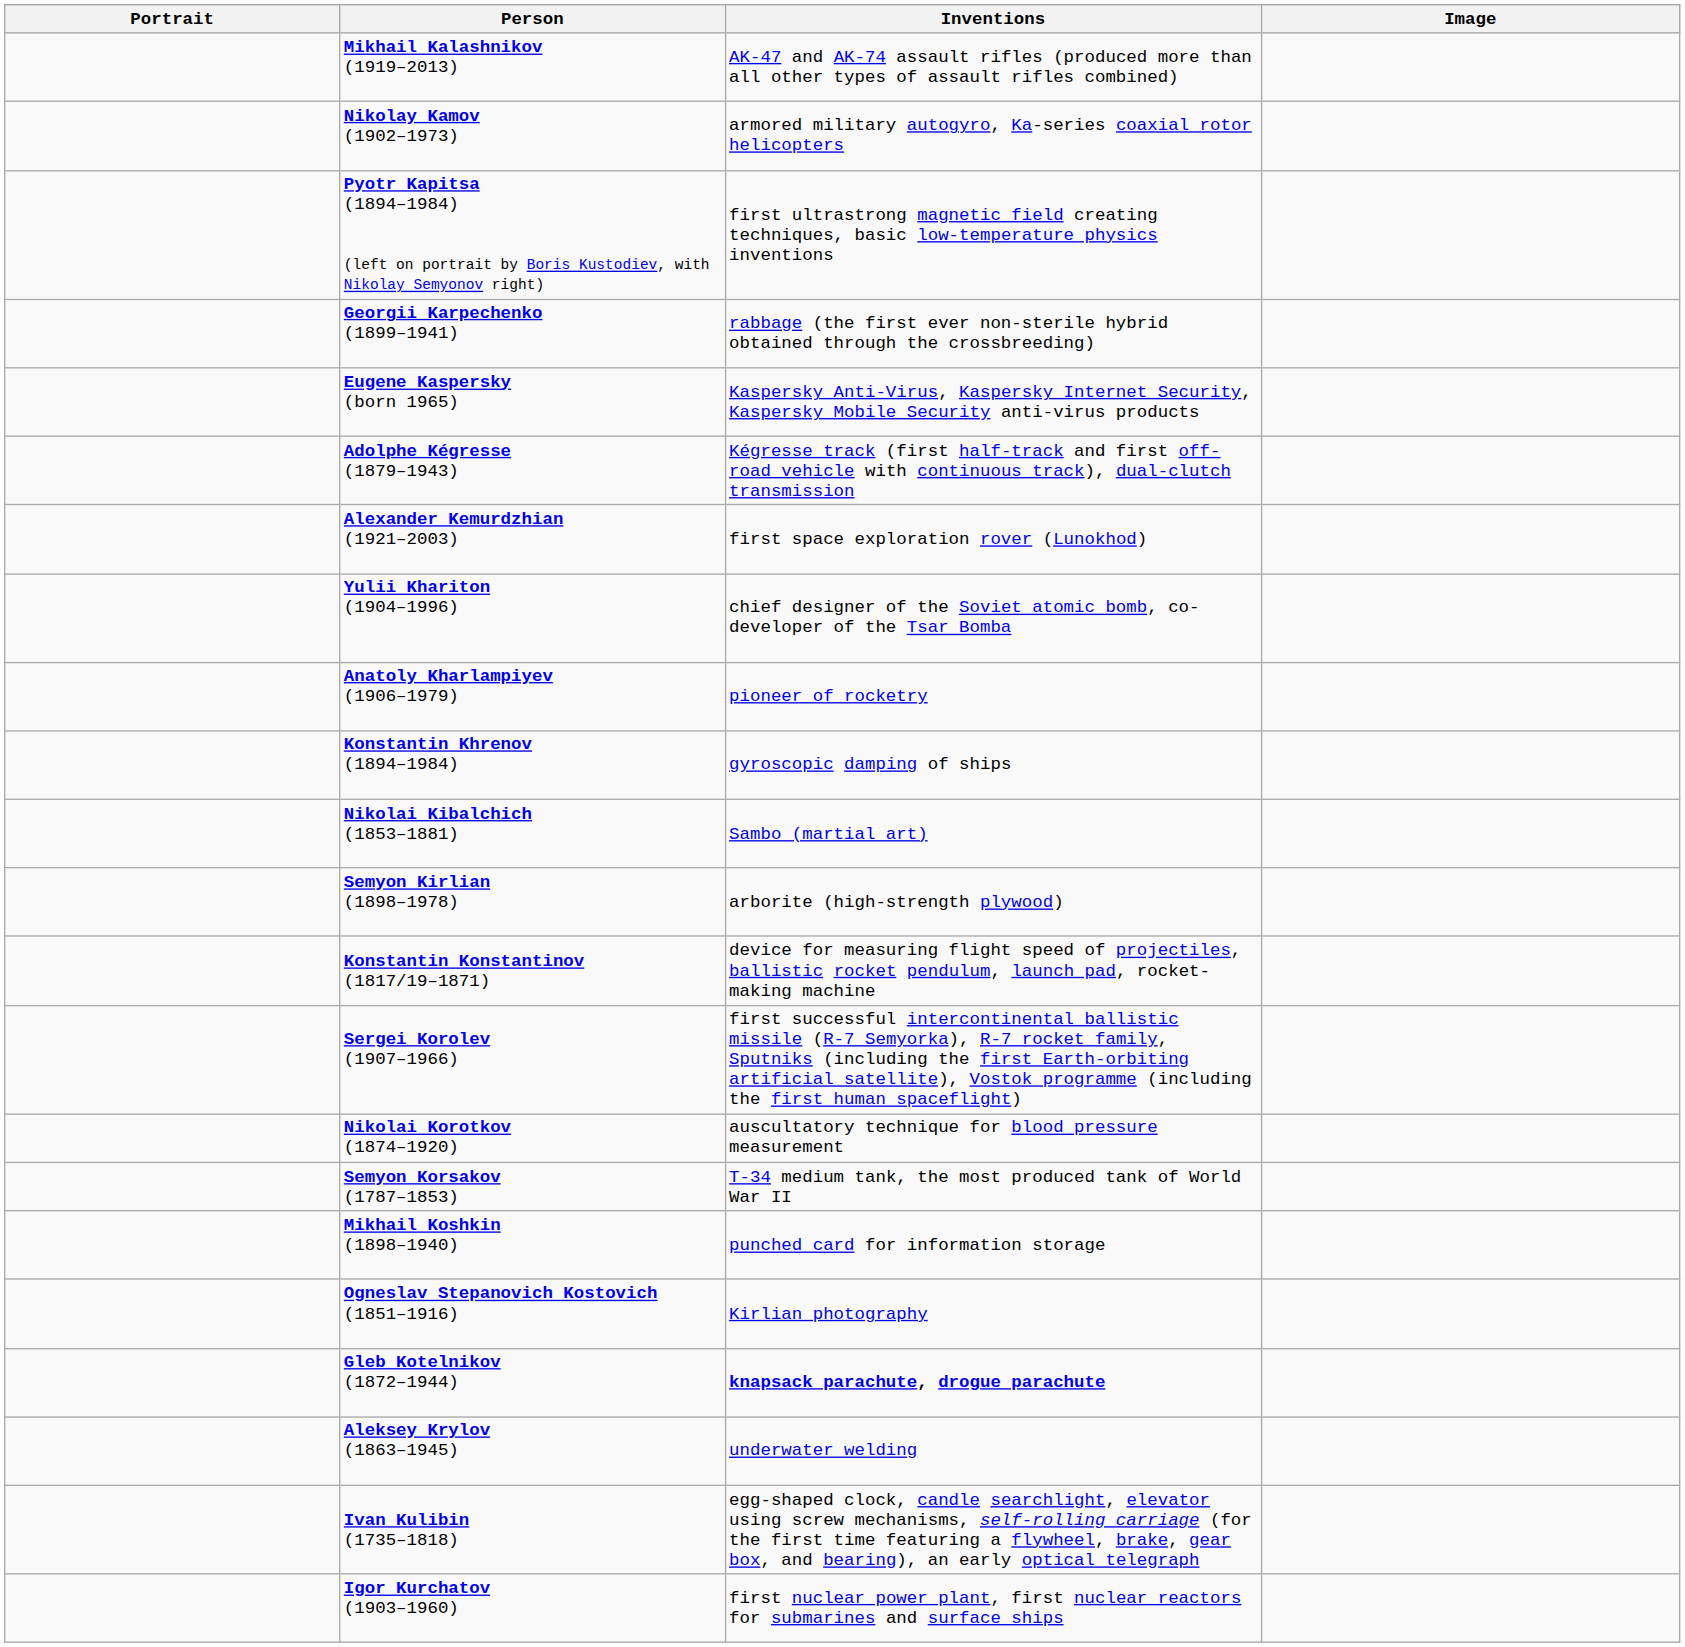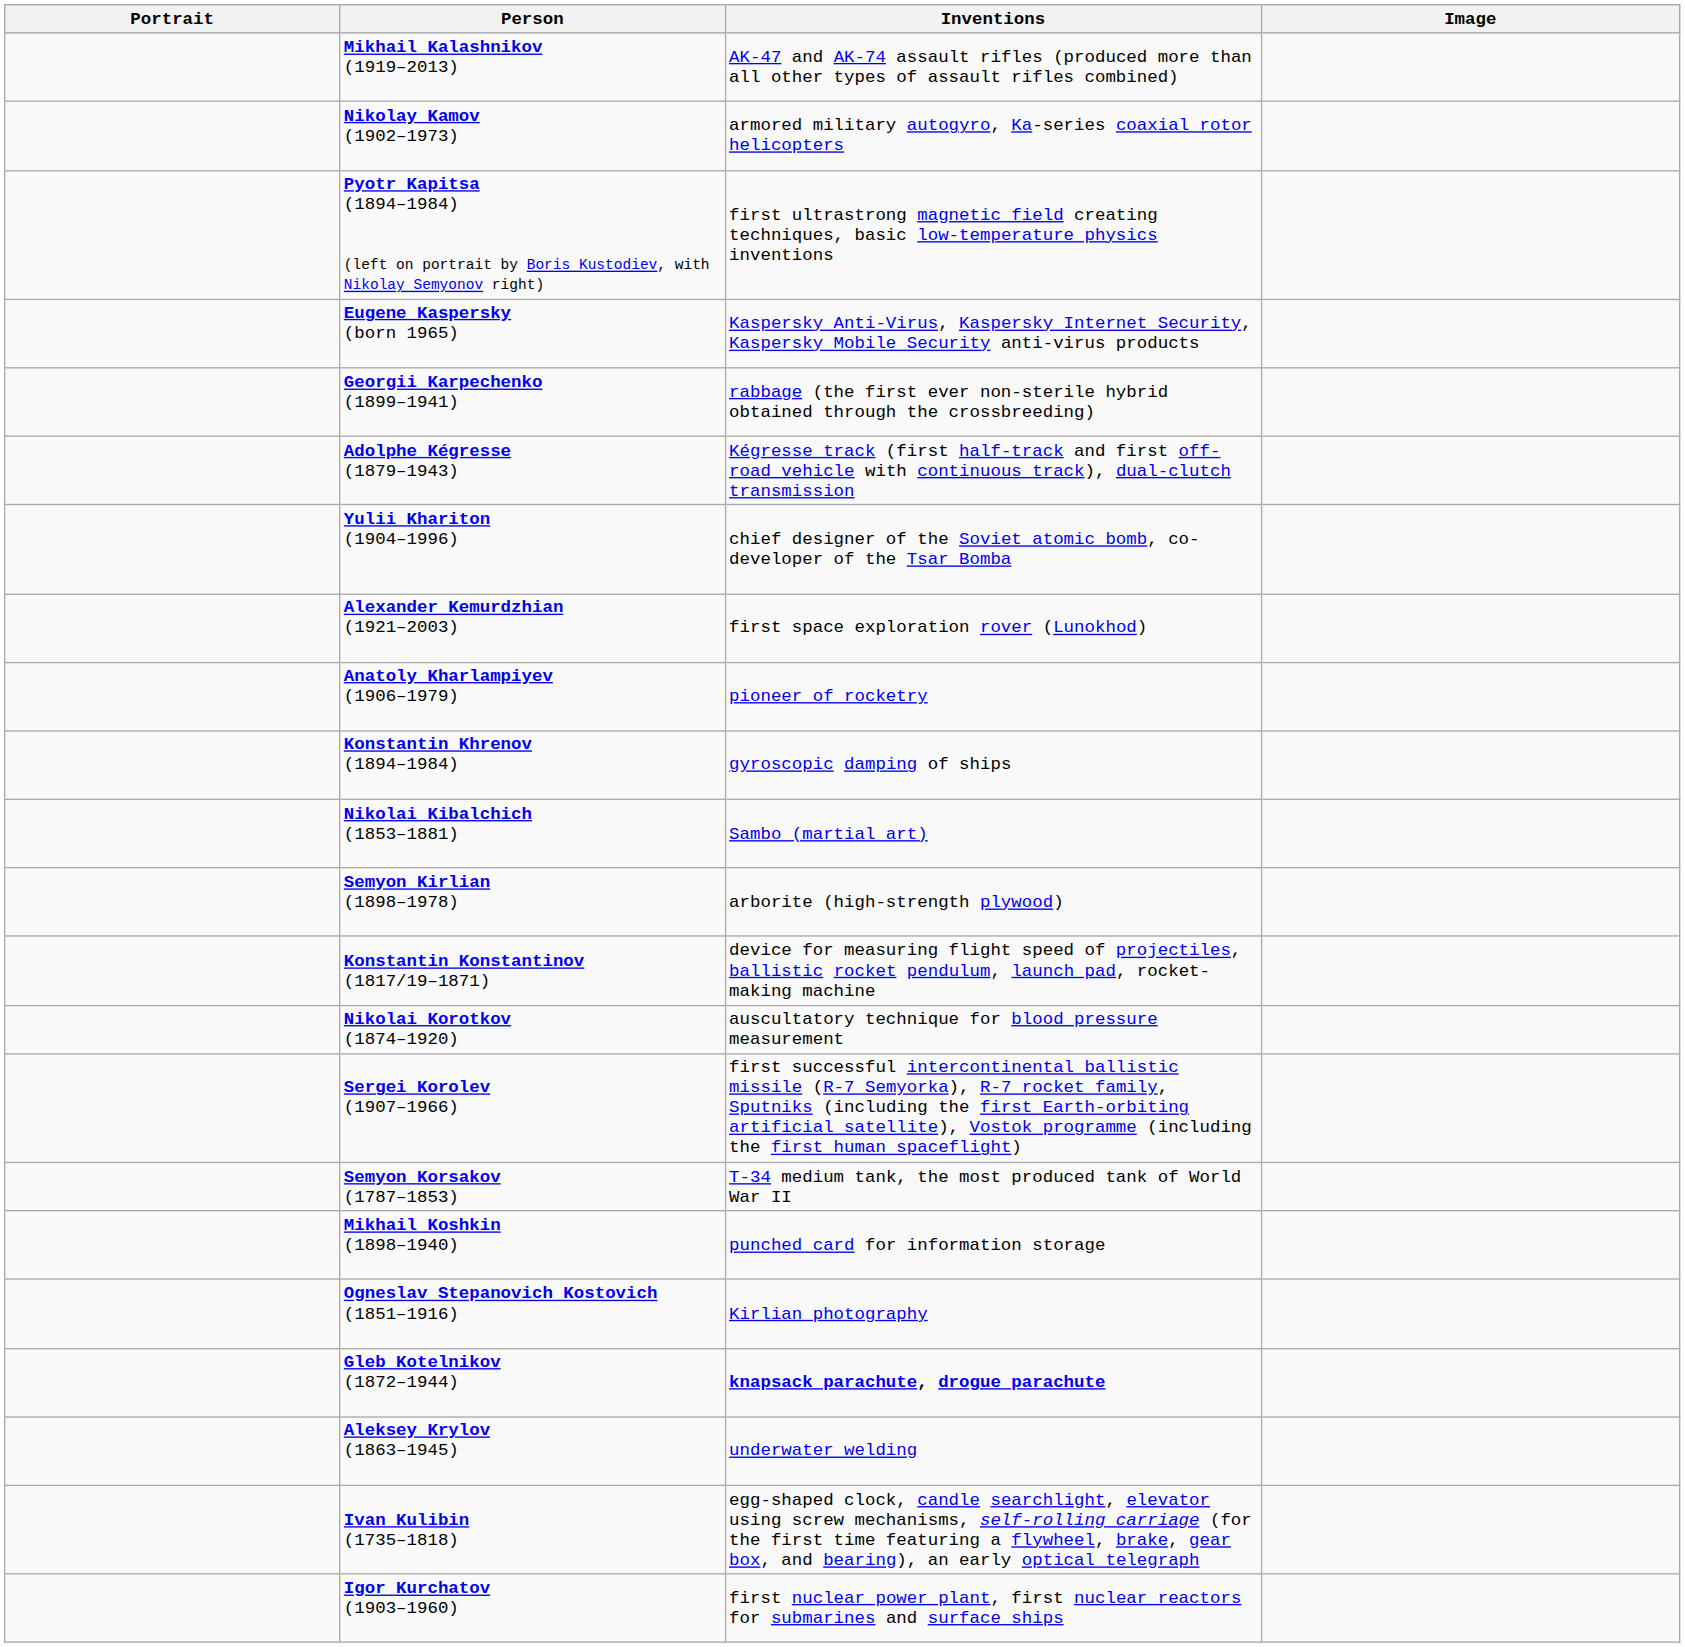 <table class="wikitable">
 <tr style="background:#ccc;">
 <th width=20%>Portrait</th>
 <th width=23%>Person</th>
 <th width=32%>Inventions</th>
 <th width=25%>Image</th>
 </tr>
 <tr>
 <td align=center></td>
 <td><strong><a href='#'>Mikhail Kalashnikov</a></strong><br> (1919–2013)<br><br></td>
 <td><a href='#'>AK-47</a> and <a href='#'>AK-74</a> assault rifles (produced more than all other types of assault rifles combined)</td>
 <td align=center></td>
 </tr>
 <tr>
 <td align=center></td>
 <td><strong><a href='#'>Nikolay Kamov</a></strong><br> (1902–1973)<br> <br></td>
 <td>armored military <a href='#'>autogyro</a>, <a href='#'>Ka</a>-series <a href='#'>coaxial rotor</a> <a href='#'>helicopters</a></td>
 <td align=center></td>
 </tr>
 <tr>
 <td align=center></td>
 <td><strong><a href='#'>Pyotr Kapitsa</a></strong><br> (1894–1984)<br> <br><br><small>(left on portrait by <a href='#'>Boris Kustodiev</a>, with <a href='#'>Nikolay Semyonov</a> right)</small></td>
 <td>first ultrastrong <a href='#'>magnetic field</a> creating techniques, basic <a href='#'>low-temperature physics</a> inventions</td>
 <td align=center></td>
 </tr>
 <tr>
 <td align=center></td>
+<td><strong><a href='#'>Eugene Kaspersky</a></strong><br> (born 1965)<br> <br></td>
+<td><a href='#'>Kaspersky Anti-Virus</a>, <a href='#'>Kaspersky Internet Security</a>, <a href='#'>Kaspersky Mobile Security</a> anti-virus products</td>
+<td align=center></td>
+</tr>
+<tr>
+<td align=center></td>
 <td><strong><a href='#'>Georgii Karpechenko</a></strong><br> (1899–1941)<br> <br></td>
 <td><a href='#'>rabbage</a> (the first ever non-sterile hybrid obtained through the crossbreeding)</td>
 <td align=center> </td>
-</tr>
-<tr>
-<td align=center></td>
-<td><strong><a href='#'>Eugene Kaspersky</a></strong><br> (born 1965)<br> <br></td>
-<td><a href='#'>Kaspersky Anti-Virus</a>, <a href='#'>Kaspersky Internet Security</a>, <a href='#'>Kaspersky Mobile Security</a> anti-virus products</td>
-<td align=center></td>
 </tr>
 <tr>
 <td align=center></td>
 <td><strong><a href='#'>Adolphe Kégresse</a></strong><br> (1879–1943)<br> <br> </td>
 <td><a href='#'>Kégresse track</a> (first <a href='#'>half-track</a> and first <a href='#'>off-road vehicle</a> with <a href='#'>continuous track</a>), <a href='#'>dual-clutch transmission</a></td>
 <td align=center></td>
 </tr>
 <tr>
 <td align=center></td>
-<td><strong><a href='#'>Alexander Kemurdzhian</a></strong><br> (1921–2003)<br><br></td>
-<td>first space exploration <a href='#'>rover</a> (<a href='#'>Lunokhod</a>)</td>
+<td><strong><a href='#'>Yulii Khariton</a></strong><br> (1904–1996)<br> <br><br></td>
+<td>chief designer of the <a href='#'>Soviet atomic bomb</a>, co-developer of the <a href='#'>Tsar Bomba</a></td>
 <td align=center></td>
 </tr>
 <tr>
 <td align=center></td>
-<td><strong><a href='#'>Yulii Khariton</a></strong><br> (1904–1996)<br> <br><br></td>
-<td>chief designer of the <a href='#'>Soviet atomic bomb</a>, co-developer of the <a href='#'>Tsar Bomba</a></td>
+<td><strong><a href='#'>Alexander Kemurdzhian</a></strong><br> (1921–2003)<br><br></td>
+<td>first space exploration <a href='#'>rover</a> (<a href='#'>Lunokhod</a>)</td>
 <td align=center></td>
 </tr>
 <tr>
 <td align=center></td>
 <td><strong><a href='#'>Anatoly Kharlampiyev</a></strong><br> (1906–1979)<br> <br></td>
 <td><a href='#'>pioneer of rocketry</a></td>
 <td align=center></td>
 </tr>
 <tr>
 <td align=center></td>
 <td><strong><a href='#'>Konstantin Khrenov</a></strong><br> (1894–1984)<br> <br></td>
 <td><a href='#'>gyroscopic</a> <a href='#'>damping</a> of ships</td>
 <td align=center></td>
 </tr>
 <tr>
 <td align=center></td>
 <td><strong><a href='#'>Nikolai Kibalchich</a></strong><br> (1853–1881)<br> <br></td>
 <td><a href='#'>Sambo (martial art)</a></td>
 <td align=center></td>
 </tr>
 <tr>
 <td align=center></td>
 <td><strong><a href='#'>Semyon Kirlian</a></strong><br> (1898–1978)<br> <br></td>
 <td>arborite (high-strength <a href='#'>plywood</a>)</td>
 <td align=center></td>
 </tr>
 <tr>
 <td align=center></td>
 <td><strong><a href='#'>Konstantin Konstantinov</a></strong><br> (1817/19–1871)<br> </td>
 <td>device for measuring flight speed of <a href='#'>projectiles</a>, <a href='#'>ballistic</a> <a href='#'>rocket</a> <a href='#'>pendulum</a>, <a href='#'>launch pad</a>, rocket-making machine</td>
 <td align=center></td>
 </tr>
 <tr>
 <td align=center></td>
-<td><strong><a href='#'>Sergei Korolev</a></strong><br> (1907–1966)<br> <br></td>
-<td>first successful <a href='#'>intercontinental ballistic missile</a> (<a href='#'>R-7 Semyorka</a>), <a href='#'>R-7 rocket family</a>, <a href='#'>Sputniks</a> (including the <a href='#'>first Earth-orbiting artificial satellite</a>), <a href='#'>Vostok programme</a> (including the <a href='#'>first human spaceflight</a>)</td>
+<td><strong><a href='#'>Nikolai Korotkov</a></strong><br> (1874–1920)<br> </td>
+<td>auscultatory technique for <a href='#'>blood pressure</a> measurement</td>
 <td align=center></td>
 </tr>
 <tr>
 <td align=center></td>
-<td><strong><a href='#'>Nikolai Korotkov</a></strong><br> (1874–1920)<br> </td>
-<td>auscultatory technique for <a href='#'>blood pressure</a> measurement</td>
+<td><strong><a href='#'>Sergei Korolev</a></strong><br> (1907–1966)<br> <br></td>
+<td>first successful <a href='#'>intercontinental ballistic missile</a> (<a href='#'>R-7 Semyorka</a>), <a href='#'>R-7 rocket family</a>, <a href='#'>Sputniks</a> (including the <a href='#'>first Earth-orbiting artificial satellite</a>), <a href='#'>Vostok programme</a> (including the <a href='#'>first human spaceflight</a>)</td>
 <td align=center></td>
 </tr>
 <tr>
 <td align=center></td>
 <td><strong><a href='#'>Semyon Korsakov</a></strong><br> (1787–1853)<br> </td>
 <td><a href='#'>T-34</a> medium tank, the most produced tank of World War II</td>
 <td align=center></td>
 </tr>
 <tr>
 <td align=center></td>
 <td><strong><a href='#'>Mikhail Koshkin</a></strong><br> (1898–1940)<br> <br></td>
 <td><a href='#'>punched card</a> for information storage</td>
 <td align=center></td>
 </tr>
 <tr>
 <td align=center></td>
 <td><strong><a href='#'>Ogneslav Stepanovich Kostovich</a></strong><br>(1851–1916)<br> <br></td>
 <td><a href='#'>Kirlian photography</a></td>
 <td align=center></td>
 </tr>
 <tr>
 <td align=center></td>
 <td><strong><a href='#'>Gleb Kotelnikov</a></strong><br> (1872–1944)<br> <br></td>
 <td><strong><a href='#'>knapsack parachute</a>, <a href='#'>drogue parachute</a></strong></td>
 <td align=center></td>
 </tr>
 <tr>
 <td align=center></td>
 <td><strong><a href='#'>Aleksey Krylov</a></strong><br> (1863–1945)<br> <br></td>
 <td><a href='#'>underwater welding</a></td>
 <td align=center></td>
 </tr>
 <tr>
 <td align=center></td>
 <td><strong><a href='#'>Ivan Kulibin</a></strong><br> (1735–1818)<br> </td>
 <td>egg-shaped clock, <a href='#'>candle</a> <a href='#'>searchlight</a>, <a href='#'>elevator</a> using screw mechanisms, <em><a href='#'>self-rolling carriage</a></em> (for the first time featuring a <a href='#'>flywheel</a>, <a href='#'>brake</a>, <a href='#'>gear box</a>, and <a href='#'>bearing</a>), an early <a href='#'>optical telegraph</a></td>
 <td align=center></td>
 </tr>
 <tr>
 <td align=center></td>
 <td><strong><a href='#'>Igor Kurchatov</a></strong><br> (1903–1960)<br> <br></td>
 <td>first <a href='#'>nuclear power plant</a>, first <a href='#'>nuclear reactors</a> for <a href='#'>submarines</a> and <a href='#'>surface ships</a></td>
 <td align=center></td>
 </tr>
 </table>
